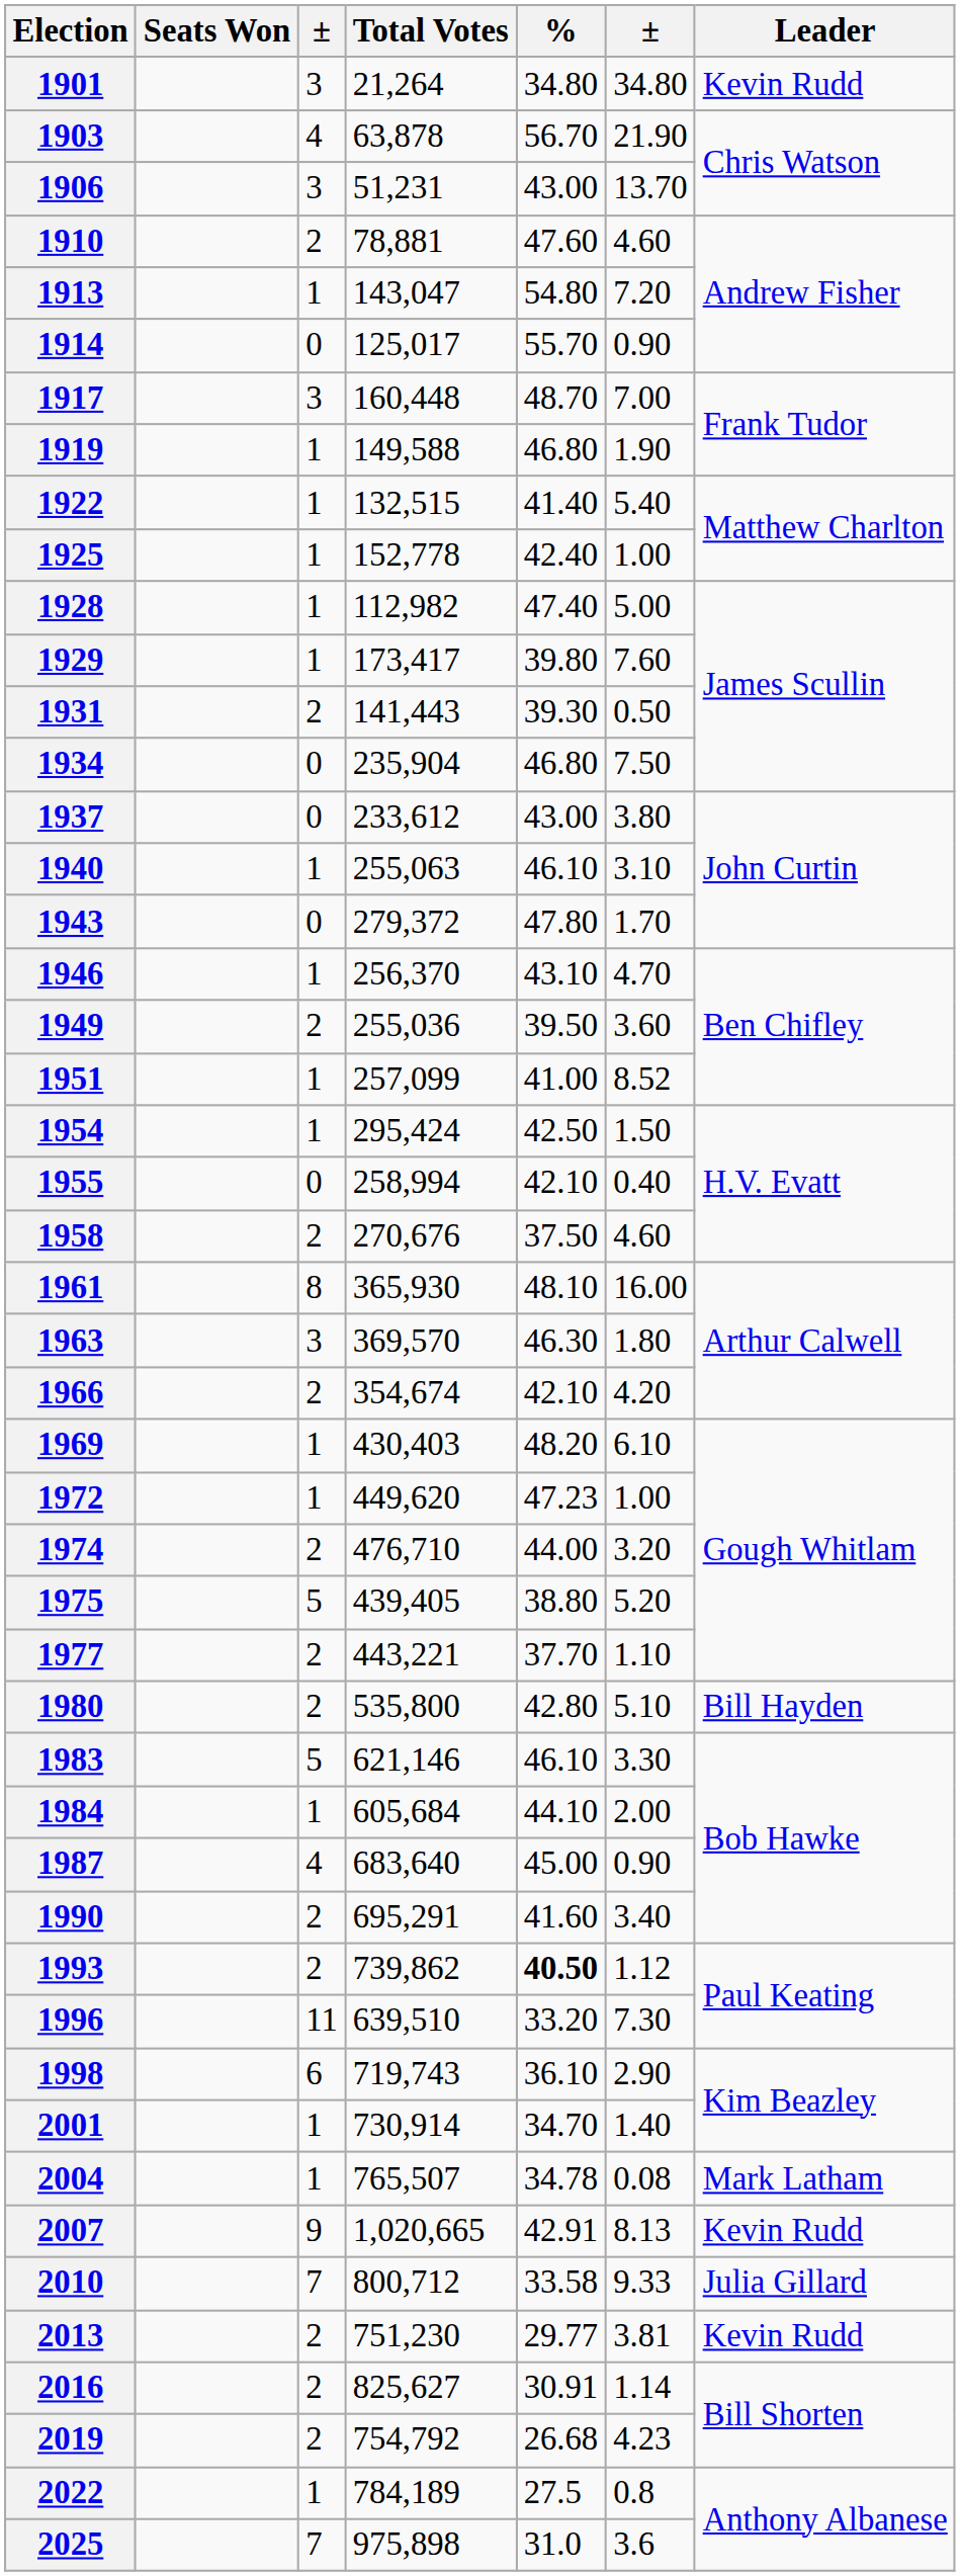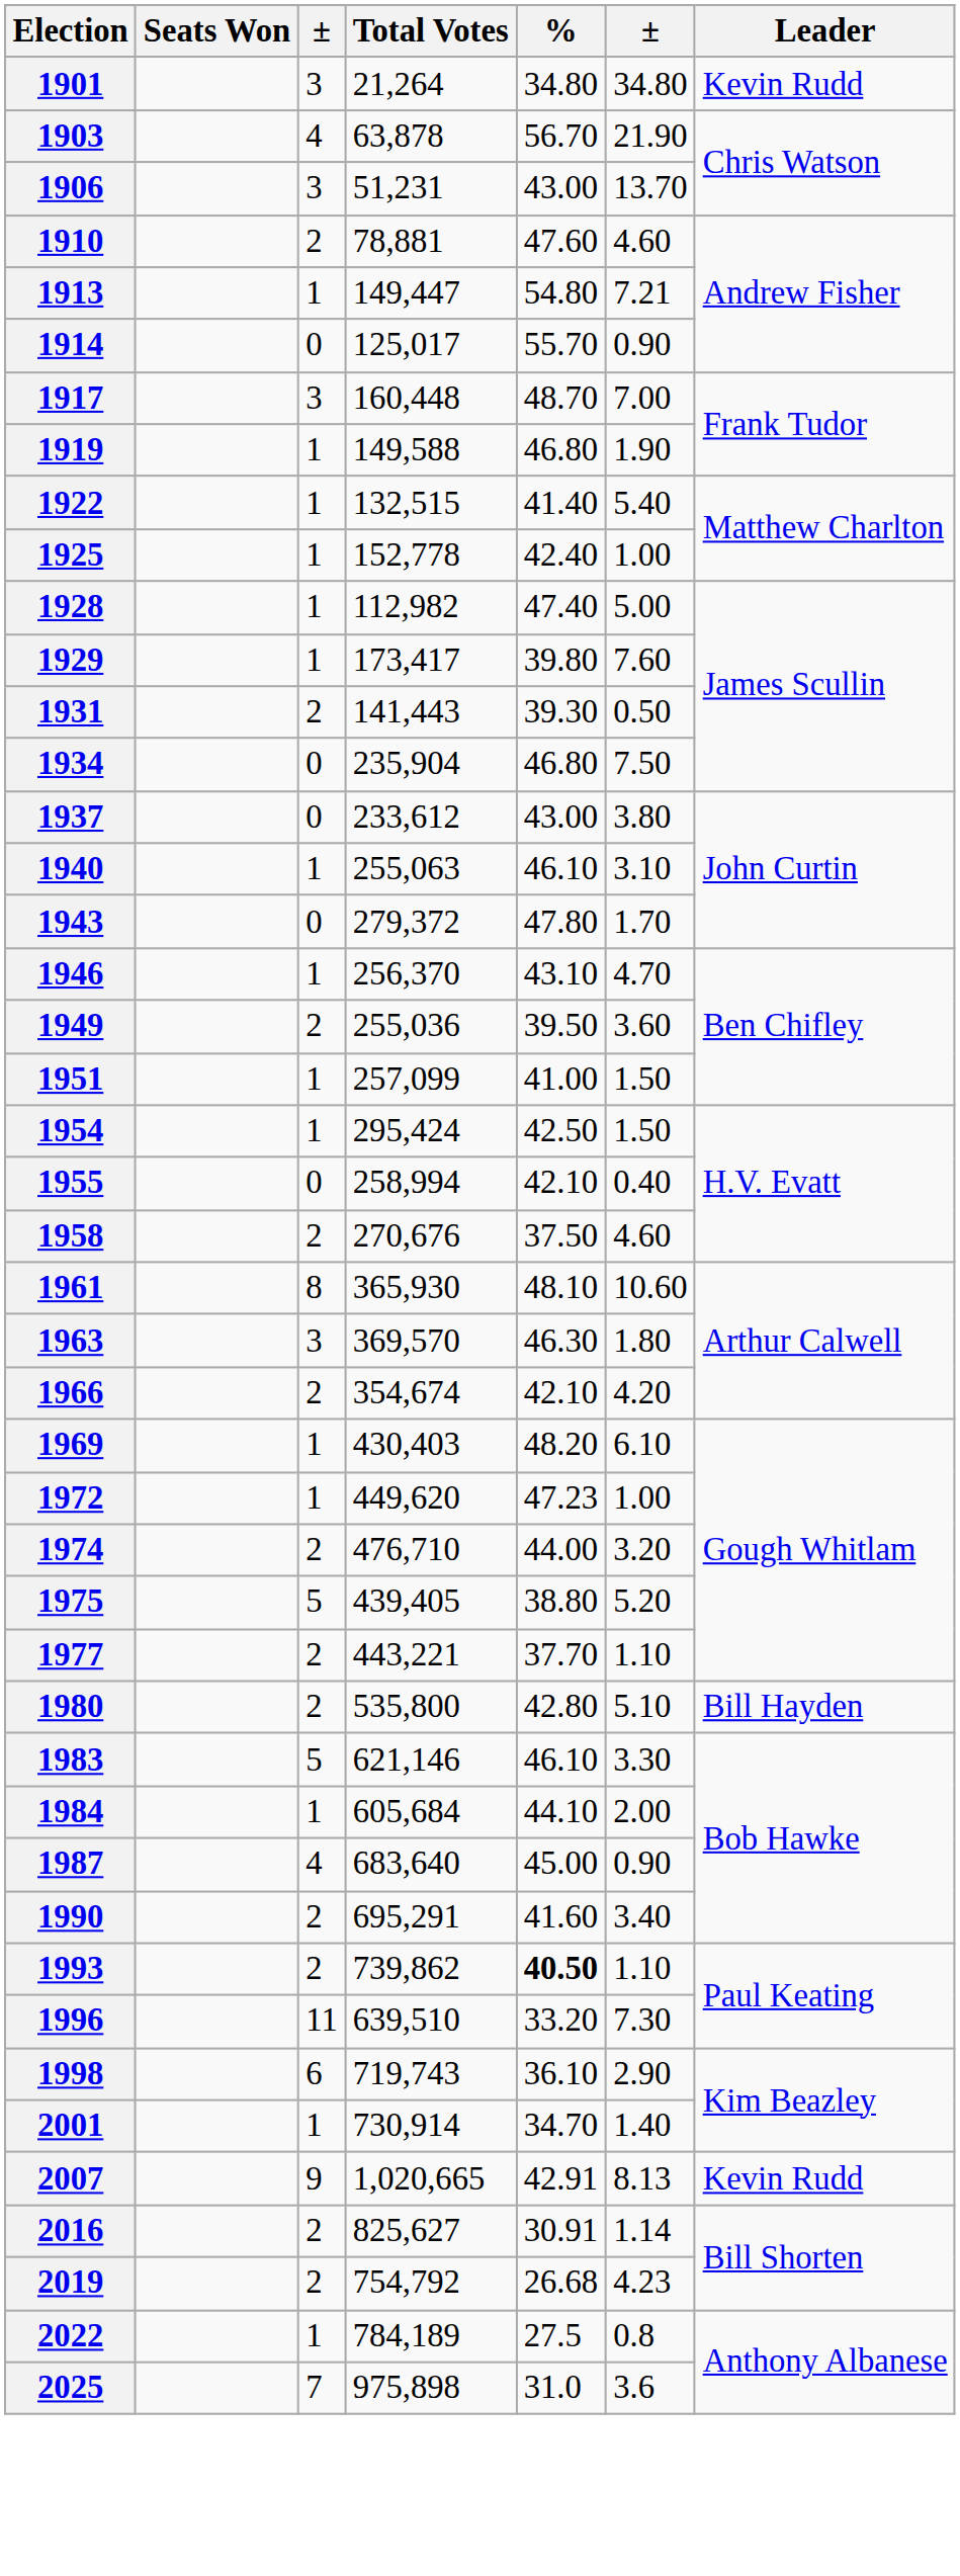 <table class="wikitable sortable">
 <tr>
 <th>Election</th>
 <th>Seats Won</th>
 <th>±</th>
 <th>Total Votes</th>
 <th>%</th>
 <th>±</th>
 <th>Leader</th>
 </tr>
 <tr>
 <th align=center><a href='#'>1901</a></th>
 <td></td>
 <td> 3</td>
 <td>21,264</td>
 <td>34.80</td>
 <td> 34.80</td>
 <td><a href='#'>Kevin Rudd</a></td>
 </tr>
 <tr>
 <th align=center><a href='#'>1903</a></th>
 <td></td>
 <td> 4</td>
 <td>63,878</td>
 <td>56.70</td>
 <td> 21.90</td>
 <td rowspan=2><a href='#'>Chris Watson</a></td>
 </tr>
 <tr>
 <th align=center><a href='#'>1906</a></th>
 <td></td>
 <td> 3</td>
 <td>51,231</td>
 <td>43.00</td>
 <td> 13.70</td>
 </tr>
 <tr>
 <th align=center><a href='#'>1910</a></th>
 <td></td>
 <td> 2</td>
 <td>78,881</td>
 <td>47.60</td>
 <td> 4.60</td>
 <td rowspan=3><a href='#'>Andrew Fisher</a></td>
 </tr>
 <tr>
 <th align=center><a href='#'>1913</a></th>
 <td></td>
 <td> 1</td>
-<td>143,047</td>
+<td>149,447</td>
 <td>54.80</td>
-<td> 7.20</td>
+<td> 7.21</td>
 </tr>
 <tr>
 <th align=center><a href='#'>1914</a></th>
 <td></td>
 <td> 0</td>
 <td>125,017</td>
 <td>55.70</td>
 <td> 0.90</td>
 </tr>
 <tr>
 <th align=center><a href='#'>1917</a></th>
 <td></td>
 <td> 3</td>
 <td>160,448</td>
 <td>48.70</td>
 <td> 7.00</td>
 <td rowspan=2><a href='#'>Frank Tudor</a></td>
 </tr>
 <tr>
 <th align=center><a href='#'>1919</a></th>
 <td></td>
 <td> 1</td>
 <td>149,588</td>
 <td>46.80</td>
 <td> 1.90</td>
 </tr>
 <tr>
 <th align=center><a href='#'>1922</a></th>
 <td></td>
 <td> 1</td>
 <td>132,515</td>
 <td>41.40</td>
 <td> 5.40</td>
 <td rowspan=2><a href='#'>Matthew Charlton</a></td>
 </tr>
 <tr>
 <th align=center><a href='#'>1925</a></th>
 <td></td>
 <td> 1</td>
 <td>152,778</td>
 <td>42.40</td>
 <td> 1.00</td>
 </tr>
 <tr>
 <th align=center><a href='#'>1928</a></th>
 <td></td>
 <td> 1</td>
 <td>112,982</td>
 <td>47.40</td>
 <td> 5.00</td>
 <td rowspan=4><a href='#'>James Scullin</a></td>
 </tr>
 <tr>
 <th align=center><a href='#'>1929</a></th>
 <td></td>
 <td> 1</td>
 <td>173,417</td>
 <td>39.80</td>
 <td> 7.60</td>
 </tr>
 <tr>
 <th align=center><a href='#'>1931</a></th>
 <td></td>
 <td> 2</td>
 <td>141,443</td>
 <td>39.30</td>
 <td> 0.50</td>
 </tr>
 <tr>
 <th align=center><a href='#'>1934</a></th>
 <td></td>
 <td> 0</td>
 <td>235,904</td>
 <td>46.80</td>
 <td> 7.50</td>
 </tr>
 <tr>
 <th align=center><a href='#'>1937</a></th>
 <td></td>
 <td> 0</td>
 <td>233,612</td>
 <td>43.00</td>
 <td> 3.80</td>
 <td rowspan=3><a href='#'>John Curtin</a></td>
 </tr>
 <tr>
 <th align=center><a href='#'>1940</a></th>
 <td></td>
 <td> 1</td>
 <td>255,063</td>
 <td>46.10</td>
 <td> 3.10</td>
 </tr>
 <tr>
 <th align=center><a href='#'>1943</a></th>
 <td></td>
 <td> 0</td>
 <td>279,372</td>
 <td>47.80</td>
 <td> 1.70</td>
 </tr>
 <tr>
 <th align=center><a href='#'>1946</a></th>
 <td></td>
 <td> 1</td>
 <td>256,370</td>
 <td>43.10</td>
 <td> 4.70</td>
 <td rowspan=3><a href='#'>Ben Chifley</a></td>
 </tr>
 <tr>
 <th align=center><a href='#'>1949</a></th>
 <td></td>
 <td> 2</td>
 <td>255,036</td>
 <td>39.50</td>
 <td> 3.60</td>
 </tr>
 <tr>
 <th align=center><a href='#'>1951</a></th>
 <td></td>
 <td> 1</td>
 <td>257,099</td>
 <td>41.00</td>
-<td> 8.52</td>
+<td> 1.50</td>
 </tr>
 <tr>
 <th align=center><a href='#'>1954</a></th>
 <td></td>
 <td> 1</td>
 <td>295,424</td>
 <td>42.50</td>
 <td> 1.50</td>
 <td rowspan=3><a href='#'>H.V. Evatt</a></td>
 </tr>
 <tr>
 <th align=center><a href='#'>1955</a></th>
 <td></td>
 <td> 0</td>
 <td>258,994</td>
 <td>42.10</td>
 <td> 0.40</td>
 </tr>
 <tr>
 <th align=center><a href='#'>1958</a></th>
 <td></td>
 <td> 2</td>
 <td>270,676</td>
 <td>37.50</td>
 <td> 4.60</td>
 </tr>
 <tr>
 <th align=center><a href='#'>1961</a></th>
 <td></td>
 <td> 8</td>
 <td>365,930</td>
 <td>48.10</td>
-<td> 16.00</td>
+<td> 10.60</td>
 <td rowspan=3><a href='#'>Arthur Calwell</a></td>
 </tr>
 <tr>
 <th align=center><a href='#'>1963</a></th>
 <td></td>
 <td> 3</td>
 <td>369,570</td>
 <td>46.30</td>
 <td> 1.80</td>
 </tr>
 <tr>
 <th align=center><a href='#'>1966</a></th>
 <td></td>
 <td> 2</td>
 <td>354,674</td>
 <td>42.10</td>
 <td> 4.20</td>
 </tr>
 <tr>
 <th align=center><a href='#'>1969</a></th>
 <td></td>
 <td> 1</td>
 <td>430,403</td>
 <td>48.20</td>
 <td> 6.10</td>
 <td rowspan=5><a href='#'>Gough Whitlam</a></td>
 </tr>
 <tr>
 <th align=center><a href='#'>1972</a></th>
 <td></td>
 <td> 1</td>
 <td>449,620</td>
 <td>47.23</td>
 <td> 1.00</td>
 </tr>
 <tr>
 <th align=center><a href='#'>1974</a></th>
 <td></td>
 <td> 2</td>
 <td>476,710</td>
 <td>44.00</td>
 <td> 3.20</td>
 </tr>
 <tr>
 <th align=center><a href='#'>1975</a></th>
 <td></td>
 <td> 5</td>
 <td>439,405</td>
 <td>38.80</td>
 <td> 5.20</td>
 </tr>
 <tr>
 <th align=center><a href='#'>1977</a></th>
 <td></td>
 <td> 2</td>
 <td>443,221</td>
 <td>37.70</td>
 <td> 1.10</td>
 </tr>
 <tr>
 <th align=center><a href='#'>1980</a></th>
 <td></td>
 <td> 2</td>
 <td>535,800</td>
 <td>42.80</td>
 <td> 5.10</td>
 <td><a href='#'>Bill Hayden</a></td>
 </tr>
 <tr>
 <th align=center><a href='#'>1983</a></th>
 <td></td>
 <td> 5</td>
 <td>621,146</td>
 <td>46.10</td>
 <td> 3.30</td>
 <td rowspan=4><a href='#'>Bob Hawke</a></td>
 </tr>
 <tr>
 <th align=center><a href='#'>1984</a></th>
 <td></td>
 <td> 1</td>
 <td>605,684</td>
 <td>44.10</td>
 <td> 2.00</td>
 </tr>
 <tr>
 <th align=center><a href='#'>1987</a></th>
 <td></td>
 <td> 4</td>
 <td>683,640</td>
 <td>45.00</td>
 <td> 0.90</td>
 </tr>
 <tr>
 <th align=center><a href='#'>1990</a></th>
 <td></td>
 <td> 2</td>
 <td>695,291</td>
 <td>41.60</td>
 <td> 3.40</td>
 </tr>
 <tr>
 <th align=center><a href='#'>1993</a></th>
 <td></td>
 <td> 2</td>
 <td>739,862</td>
 <td><strong>40.50</strong></td>
-<td> 1.12</td>
+<td> 1.10</td>
 <td rowspan=2><a href='#'>Paul Keating</a></td>
 </tr>
 <tr>
 <th align=center><a href='#'>1996</a></th>
 <td></td>
 <td> 11</td>
 <td>639,510</td>
 <td>33.20</td>
 <td> 7.30</td>
 </tr>
 <tr>
 <th align=center><a href='#'>1998</a></th>
 <td></td>
 <td> 6</td>
 <td>719,743</td>
 <td>36.10</td>
 <td> 2.90</td>
 <td rowspan=2><a href='#'>Kim Beazley</a></td>
 </tr>
 <tr>
 <th align=center><a href='#'>2001</a></th>
 <td></td>
 <td> 1</td>
 <td>730,914</td>
 <td>34.70</td>
 <td> 1.40</td>
 </tr>
 <tr>
-<th align=center><a href='#'>2004</a></th>
-<td></td>
-<td> 1</td>
-<td>765,507</td>
-<td>34.78</td>
-<td> 0.08</td>
-<td><a href='#'>Mark Latham</a></td>
-</tr>
-<tr>
 <th align=center><a href='#'>2007</a></th>
 <td></td>
 <td> 9</td>
 <td>1,020,665</td>
 <td>42.91</td>
 <td> 8.13</td>
-<td><a href='#'>Kevin Rudd</a></td>
-</tr>
-<tr>
-<th align=center><a href='#'>2010</a></th>
-<td></td>
-<td> 7</td>
-<td>800,712</td>
-<td>33.58</td>
-<td> 9.33</td>
-<td><a href='#'>Julia Gillard</a></td>
-</tr>
-<tr>
-<th align=center><a href='#'>2013</a></th>
-<td></td>
-<td> 2</td>
-<td>751,230</td>
-<td>29.77</td>
-<td> 3.81</td>
 <td><a href='#'>Kevin Rudd</a></td>
 </tr>
 <tr>
 <th align=center><a href='#'>2016</a></th>
 <td></td>
 <td> 2</td>
 <td>825,627</td>
 <td>30.91</td>
 <td> 1.14</td>
 <td rowspan=2><a href='#'>Bill Shorten</a></td>
 </tr>
 <tr>
 <th align=center><a href='#'>2019</a></th>
 <td></td>
 <td> 2</td>
 <td>754,792</td>
 <td>26.68</td>
 <td> 4.23</td>
 </tr>
 <tr>
 <th align=center><a href='#'>2022</a></th>
 <td></td>
 <td> 1</td>
 <td>784,189</td>
 <td>27.5</td>
 <td> 0.8</td>
 <td rowspan="2"><a href='#'>Anthony Albanese</a></td>
 </tr>
 <tr>
 <th align="center"><a href='#'>2025</a></th>
 <td></td>
 <td> 7</td>
 <td>975,898</td>
 <td>31.0</td>
 <td> 3.6</td>
 </tr>
 </table>
